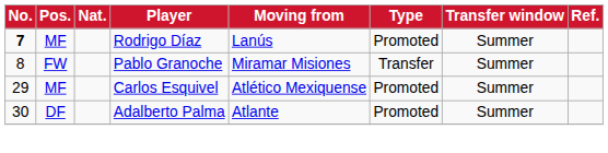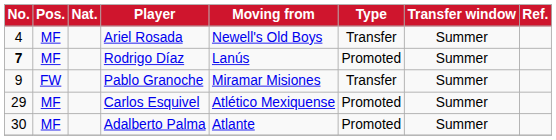 <table class="wikitable sortable" style="text-align:center;">
 <tr>
 <th style=background-color:#CF152D;color:#FFFFFF>No.</th>
 <th style=background-color:#CF152D;color:#FFFFFF>Pos.</th>
 <th style=background-color:#CF152D;color:#FFFFFF>Nat.</th>
 <th style=background-color:#CF152D;color:#FFFFFF>Player</th>
 <th style=background-color:#CF152D;color:#FFFFFF>Moving from</th>
 <th style=background-color:#CF152D;color:#FFFFFF>Type</th>
 <th style=background-color:#CF152D;color:#FFFFFF>Transfer window</th>
 <th style=background-color:#CF152D;color:#FFFFFF>Ref.</th>
 </tr>
 <tr>
+<td>4</td>
+<td><a href='#'>MF</a></td>
+<td></td>
+<td align=left><a href='#'>Ariel Rosada</a></td>
+<td align=left> <a href='#'>Newell's Old Boys</a></td>
+<td>Transfer</td>
+<td>Summer</td>
+<td></td>
+</tr>
+<tr>
 <td><strong>7</strong></td>
 <td><a href='#'>MF</a></td>
 <td></td>
 <td align=left><a href='#'>Rodrigo Díaz</a></td>
 <td align=left> <a href='#'>Lanús</a></td>
 <td>Promoted</td>
 <td>Summer</td>
 <td></td>
 </tr>
 <tr>
-<td>8</td>
+<td>9</td>
 <td><a href='#'>FW</a></td>
 <td></td>
 <td align=left><a href='#'>Pablo Granoche</a></td>
 <td align=left> <a href='#'>Miramar Misiones</a></td>
 <td>Transfer</td>
 <td>Summer</td>
 <td></td>
 </tr>
 <tr>
 <td>29</td>
 <td><a href='#'>MF</a></td>
 <td></td>
 <td align=left><a href='#'>Carlos Esquivel</a></td>
 <td align=left><a href='#'>Atlético Mexiquense</a></td>
 <td>Promoted</td>
 <td>Summer</td>
 <td></td>
 </tr>
 <tr>
 <td>30</td>
-<td><a href='#'>DF</a></td>
+<td><a href='#'>MF</a></td>
 <td></td>
 <td align=left><a href='#'>Adalberto Palma</a></td>
 <td align=left><a href='#'>Atlante</a></td>
 <td>Promoted</td>
 <td>Summer</td>
 <td></td>
 </tr>
 <tr>
 </tr>
 </table>
